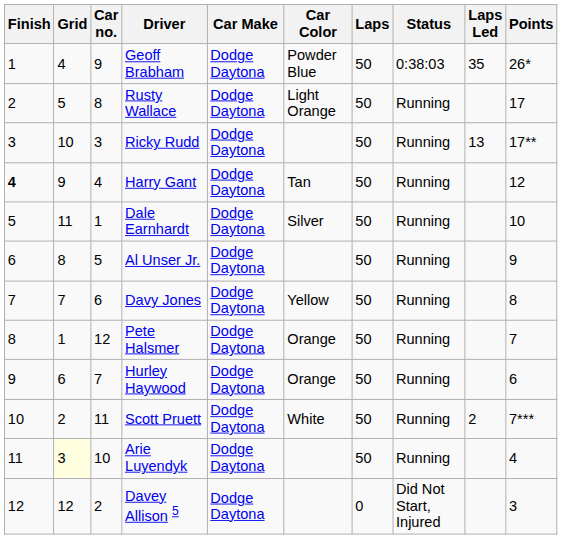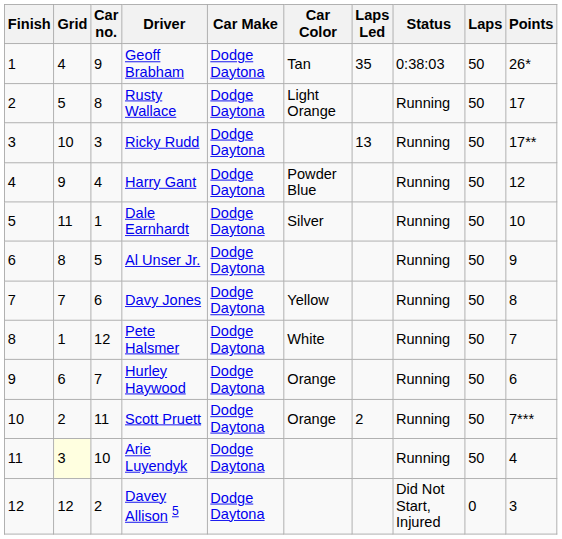 <table class="wikitable">
 <tr>
 <th>Finish</th>
 <th>Grid</th>
 <th>Car<br>no.</th>
 <th>Driver</th>
 <th>Car Make</th>
 <th>Car Color</th>
+<th>Laps<br>Led</th>
+<th>Status</th>
 <th>Laps</th>
-<th>Status</th>
-<th>Laps<br>Led</th>
 <th>Points</th>
 </tr>
 <tr>
 <td>1</td>
 <td>4</td>
 <td>9</td>
 <td> <a href='#'>Geoff Brabham</a></td>
 <td><a href='#'>Dodge Daytona</a></td>
-<td><div> Powder Blue</div></td>
+<td><div> Tan</div></td>
+<td>35</td>
+<td>0:38:03</td>
 <td>50</td>
-<td>0:38:03</td>
-<td>35</td>
 <td>26*</td>
 </tr>
 <tr>
 <td>2</td>
 <td>5</td>
 <td>8</td>
 <td> <a href='#'>Rusty Wallace</a></td>
 <td><a href='#'>Dodge Daytona</a></td>
 <td><div> Light Orange</div></td>
+<td></td>
+<td>Running</td>
 <td>50</td>
-<td>Running</td>
-<td></td>
 <td>17</td>
 </tr>
 <tr>
 <td>3</td>
 <td>10</td>
 <td>3</td>
 <td> <a href='#'>Ricky Rudd</a></td>
 <td><a href='#'>Dodge Daytona</a></td>
 <td><div></div></td>
+<td>13</td>
+<td>Running</td>
 <td>50</td>
-<td>Running</td>
-<td>13</td>
 <td>17**</td>
 </tr>
 <tr>
-<td><strong>4</strong></td>
+<td>4</td>
 <td>9</td>
 <td>4</td>
 <td> <a href='#'>Harry Gant</a></td>
 <td><a href='#'>Dodge Daytona</a></td>
-<td><div> Tan</div></td>
+<td><div> Powder Blue</div></td>
+<td></td>
+<td>Running</td>
 <td>50</td>
-<td>Running</td>
-<td></td>
 <td>12</td>
 </tr>
 <tr>
 <td>5</td>
 <td>11</td>
 <td>1</td>
 <td> <a href='#'>Dale Earnhardt</a></td>
 <td><a href='#'>Dodge Daytona</a></td>
 <td><div> Silver</div></td>
+<td></td>
+<td>Running</td>
 <td>50</td>
-<td>Running</td>
-<td></td>
 <td>10</td>
 </tr>
 <tr>
 <td>6</td>
 <td>8</td>
 <td>5</td>
 <td> <a href='#'>Al Unser Jr.</a></td>
 <td><a href='#'>Dodge Daytona</a></td>
 <td><div></div></td>
+<td></td>
+<td>Running</td>
 <td>50</td>
-<td>Running</td>
-<td></td>
 <td>9</td>
 </tr>
 <tr>
 <td>7</td>
 <td>7</td>
 <td>6</td>
 <td> <a href='#'>Davy Jones</a></td>
 <td><a href='#'>Dodge Daytona</a></td>
 <td><div> Yellow</div></td>
+<td></td>
+<td>Running</td>
 <td>50</td>
-<td>Running</td>
-<td></td>
 <td>8</td>
 </tr>
 <tr>
 <td>8</td>
 <td>1</td>
 <td>12</td>
 <td> <a href='#'>Pete Halsmer</a></td>
 <td><a href='#'>Dodge Daytona</a></td>
-<td><div> Orange</div></td>
+<td><div> White</div></td>
+<td></td>
+<td>Running</td>
 <td>50</td>
-<td>Running</td>
-<td></td>
 <td>7</td>
 </tr>
 <tr>
 <td>9</td>
 <td>6</td>
 <td>7</td>
 <td> <a href='#'>Hurley Haywood</a></td>
 <td><a href='#'>Dodge Daytona</a></td>
 <td><div> Orange</div></td>
+<td></td>
+<td>Running</td>
 <td>50</td>
-<td>Running</td>
-<td></td>
 <td>6</td>
 </tr>
 <tr>
 <td>10</td>
 <td>2</td>
 <td>11</td>
 <td> <a href='#'>Scott Pruett</a></td>
 <td><a href='#'>Dodge Daytona</a></td>
-<td><div> White</div></td>
+<td><div> Orange</div></td>
+<td>2</td>
+<td>Running</td>
 <td>50</td>
-<td>Running</td>
-<td>2</td>
 <td>7***</td>
 </tr>
 <tr>
 <td>11</td>
 <td style="background: lightyellow;">3</td>
 <td>10</td>
 <td> <a href='#'>Arie Luyendyk</a></td>
 <td><a href='#'>Dodge Daytona</a></td>
 <td><div></div></td>
+<td></td>
+<td>Running</td>
 <td>50</td>
-<td>Running</td>
-<td></td>
 <td>4</td>
 </tr>
 <tr>
 <td>12</td>
 <td>12</td>
 <td>2</td>
 <td> <a href='#'>Davey Allison</a> <sup><a href='#'>5</a></sup></td>
 <td><a href='#'>Dodge Daytona</a></td>
 <td><div></div></td>
+<td></td>
+<td>Did Not Start,<br>Injured</td>
 <td>0</td>
-<td>Did Not Start,<br>Injured</td>
-<td></td>
 <td>3</td>
 </tr>
 </table>
